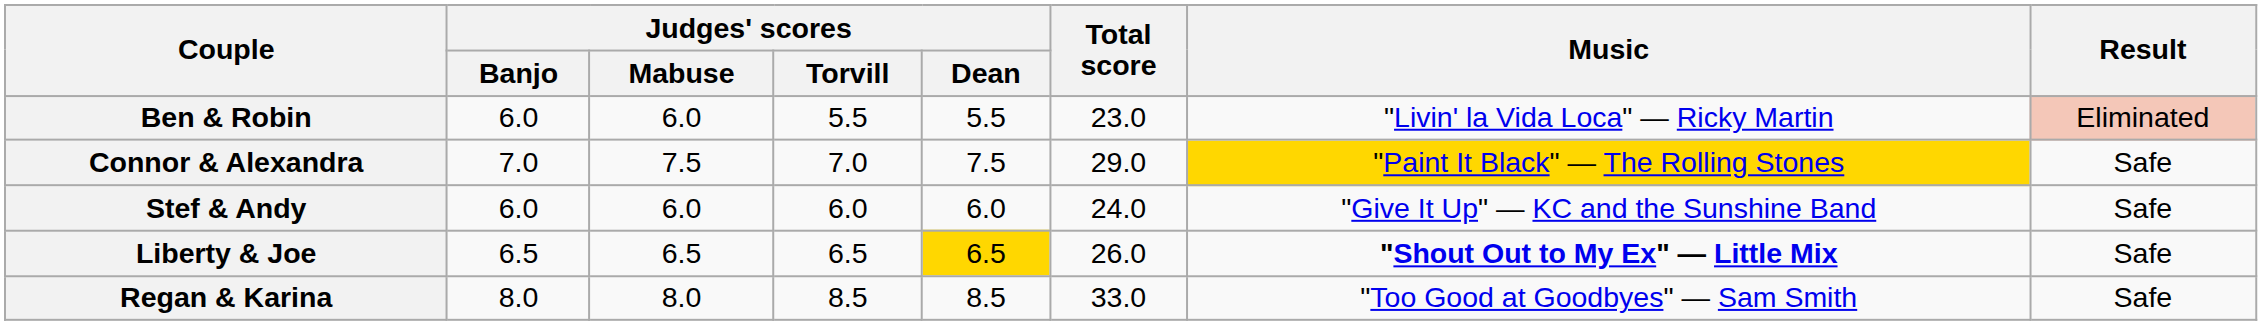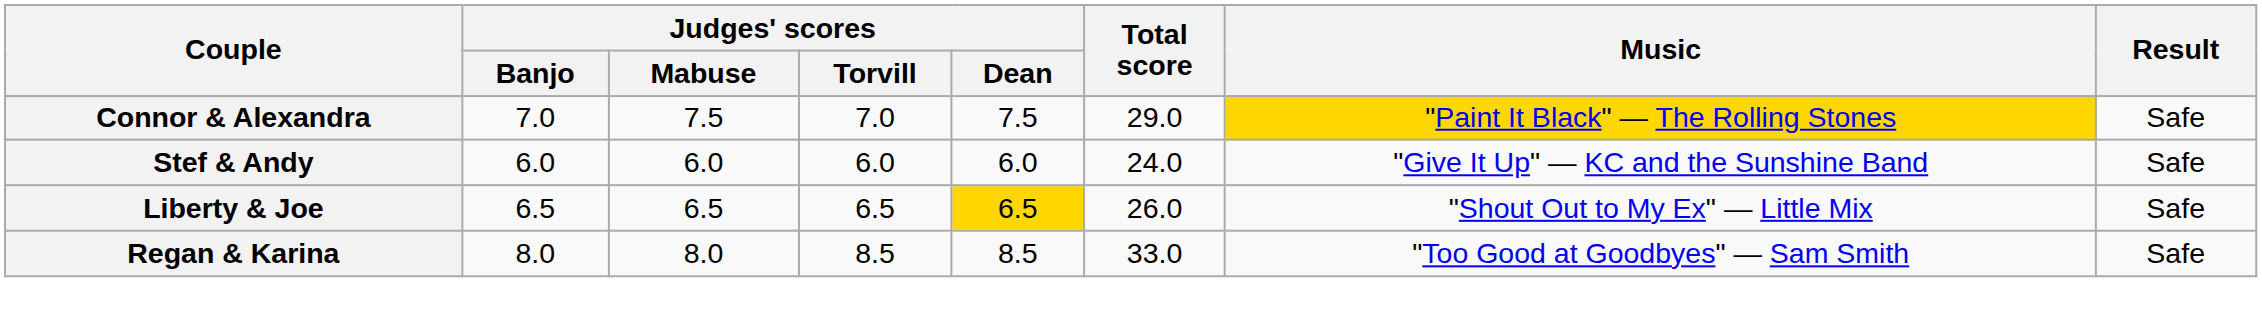 <table class="wikitable sortable" style="text-align:center; font-size:90%; width:90%">
 <tr>
 <th scope="col" rowspan=2>Couple</th>
 <th scope="col" colspan=4 class="unsortable">Judges' scores</th>
 <th scope="col" rowspan=2>Total<br>score</th>
 <th scope="col" rowspan=2 class="unsortable">Music</th>
 <th scope="col" rowspan=2 class="unsortable">Result</th>
 </tr>
 <tr>
 <th class="unsortable">Banjo</th>
 <th class="unsortable">Mabuse</th>
 <th class="unsortable">Torvill</th>
 <th class="unsortable">Dean</th>
-</tr>
-<tr>
-<th scope="row">Ben & Robin</th>
-<td>6.0</td>
-<td>6.0</td>
-<td>5.5</td>
-<td>5.5</td>
-<td>23.0</td>
-<td>"<a href='#'>Livin' la Vida Loca</a>" — <a href='#'>Ricky Martin</a></td>
-<td bgcolor="f4c7b8">Eliminated</td>
 </tr>
 <tr>
 <th scope="row">Connor & Alexandra</th>
 <td>7.0</td>
 <td>7.5</td>
 <td>7.0</td>
 <td>7.5</td>
 <td>29.0</td>
 <td style="background: gold;">"<a href='#'>Paint It Black</a>" — <a href='#'>The Rolling Stones</a></td>
 <td>Safe</td>
 </tr>
 <tr>
 <th scope="row">Stef & Andy</th>
 <td>6.0</td>
 <td>6.0</td>
 <td>6.0</td>
 <td>6.0</td>
 <td>24.0</td>
 <td>"<a href='#'>Give It Up</a>" — <a href='#'>KC and the Sunshine Band</a></td>
 <td>Safe</td>
 </tr>
 <tr>
 <th scope="row">Liberty & Joe</th>
 <td>6.5</td>
 <td>6.5</td>
 <td>6.5</td>
 <td style="background: gold;">6.5</td>
 <td>26.0</td>
-<td><strong>"<a href='#'>Shout Out to My Ex</a>" — <a href='#'>Little Mix</a></strong></td>
+<td>"<a href='#'>Shout Out to My Ex</a>" — <a href='#'>Little Mix</a></td>
 <td>Safe</td>
 </tr>
 <tr>
 <th scope="row">Regan & Karina</th>
 <td>8.0</td>
 <td>8.0</td>
 <td>8.5</td>
 <td>8.5</td>
 <td>33.0</td>
 <td>"<a href='#'>Too Good at Goodbyes</a>" — <a href='#'>Sam Smith</a></td>
 <td>Safe</td>
 </tr>
 </table>
